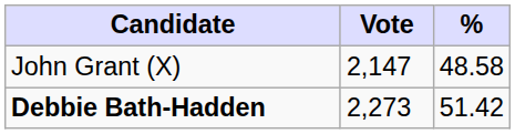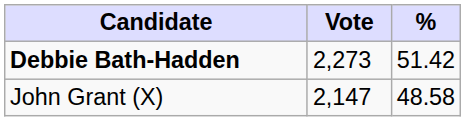 <table class="wikitable">
 <tr>
 <th style="background:#ddf; width:200px;">Candidate</th>
 <th style="background:#ddf; width:50px;">Vote</th>
 <th style="background:#ddf; width:30px;">%</th>
 </tr>
 <tr>
+<td><strong>Debbie Bath-Hadden</strong></td>
+<td>2,273</td>
+<td>51.42</td>
+</tr>
+<tr>
 <td>John Grant (X)</td>
 <td>2,147</td>
 <td>48.58</td>
 </tr>
-<tr>
-<td><strong>Debbie Bath-Hadden</strong></td>
-<td>2,273</td>
-<td>51.42</td>
-</tr>
 </table>
